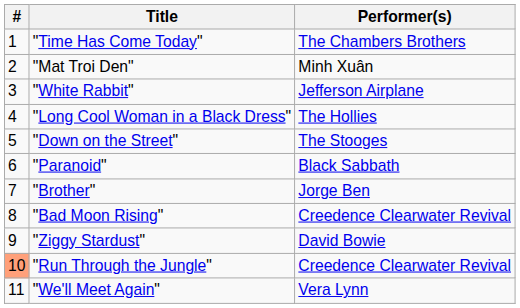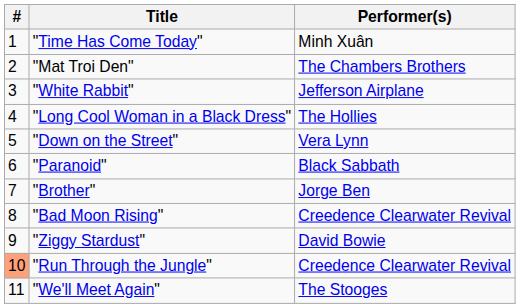 <table class="wikitable plainrowheaders">
 <tr>
 <th>#</th>
 <th>Title</th>
 <th>Performer(s)</th>
 </tr>
 <tr>
 <td>1</td>
 <td>"<a href='#'>Time Has Come Today</a>"</td>
-<td><a href='#'>The Chambers Brothers</a></td>
+<td>Minh Xuân</td>
 </tr>
 <tr>
 <td>2</td>
 <td>"Mat Troi Den"</td>
-<td>Minh Xuân</td>
+<td><a href='#'>The Chambers Brothers</a></td>
 </tr>
 <tr>
 <td>3</td>
 <td>"<a href='#'>White Rabbit</a>"</td>
 <td><a href='#'>Jefferson Airplane</a></td>
 </tr>
 <tr>
 <td>4</td>
 <td>"<a href='#'>Long Cool Woman in a Black Dress</a>"</td>
 <td><a href='#'>The Hollies</a></td>
 </tr>
 <tr>
 <td>5</td>
 <td>"<a href='#'>Down on the Street</a>"</td>
-<td><a href='#'>The Stooges</a></td>
+<td><a href='#'>Vera Lynn</a></td>
 </tr>
 <tr>
 <td>6</td>
 <td>"<a href='#'>Paranoid</a>"</td>
 <td><a href='#'>Black Sabbath</a></td>
 </tr>
 <tr>
 <td>7</td>
 <td>"<a href='#'>Brother</a>"</td>
 <td><a href='#'>Jorge Ben</a></td>
 </tr>
 <tr>
 <td>8</td>
 <td>"<a href='#'>Bad Moon Rising</a>"</td>
 <td><a href='#'>Creedence Clearwater Revival</a></td>
 </tr>
 <tr>
 <td>9</td>
 <td>"<a href='#'>Ziggy Stardust</a>"</td>
 <td><a href='#'>David Bowie</a></td>
 </tr>
 <tr>
 <td style="background: lightsalmon;">10</td>
 <td>"<a href='#'>Run Through the Jungle</a>"</td>
 <td><a href='#'>Creedence Clearwater Revival</a></td>
 </tr>
 <tr>
 <td>11</td>
 <td>"<a href='#'>We'll Meet Again</a>"</td>
-<td><a href='#'>Vera Lynn</a></td>
+<td><a href='#'>The Stooges</a></td>
 </tr>
 </table>
